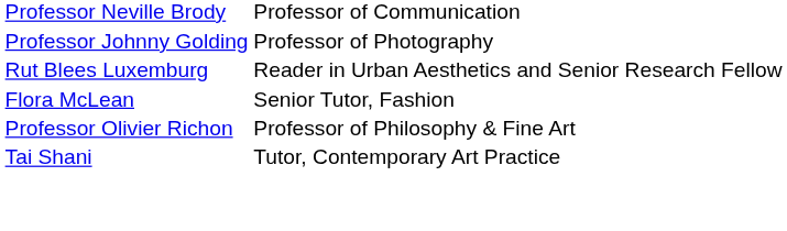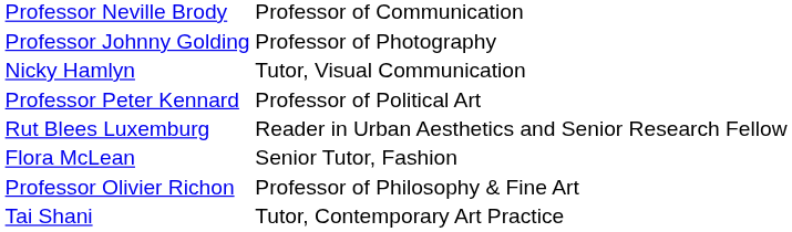 <table>
 <tr>
 <td><a href='#'>Professor Neville Brody</a></td>
 <td>Professor of Communication</td>
 </tr>
 <tr>
 <td><a href='#'>Professor Johnny Golding</a></td>
 <td>Professor of Photography</td>
+</tr>
+<tr>
+<td><a href='#'>Nicky Hamlyn</a></td>
+<td>Tutor, Visual Communication</td>
+</tr>
+<tr>
+<td><a href='#'>Professor Peter Kennard</a></td>
+<td>Professor of Political Art</td>
 </tr>
 <tr>
 <td><a href='#'>Rut Blees Luxemburg</a></td>
 <td>Reader in Urban Aesthetics and Senior Research Fellow</td>
 </tr>
 <tr>
 <td><a href='#'>Flora McLean</a></td>
 <td>Senior Tutor, Fashion</td>
 </tr>
 <tr>
 <td><a href='#'>Professor Olivier Richon</a></td>
 <td>Professor of Philosophy & Fine Art</td>
 </tr>
 <tr>
 <td><a href='#'>Tai Shani</a></td>
 <td>Tutor, Contemporary Art Practice</td>
 </tr>
 <tr>
 </tr>
 </table>
